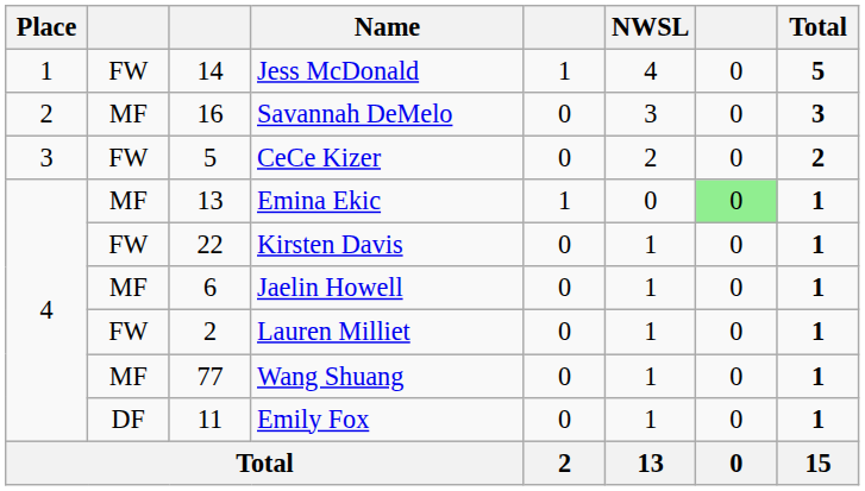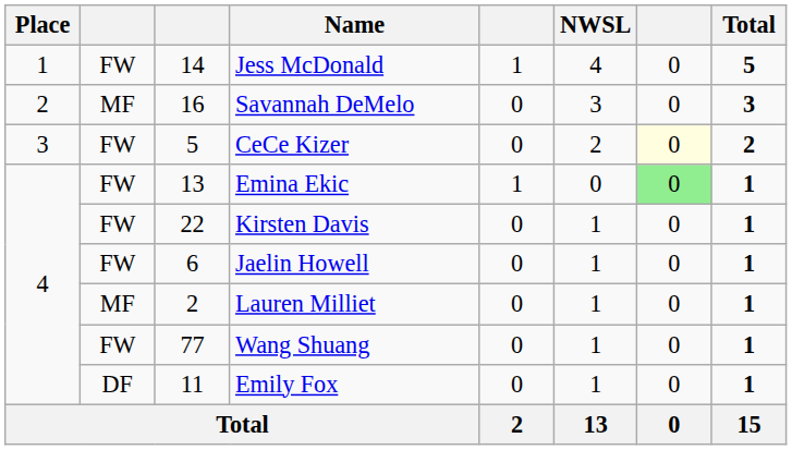 <table class="wikitable sortable" style="font-size: 95%; text-align: center;">
 <tr>
 <th width=40>Place</th>
 <th width=40></th>
 <th width=40></th>
 <th width=150>Name</th>
 <th width=40></th>
 <th width=40>NWSL</th>
 <th width=40></th>
 <th width=40>Total</th>
 </tr>
 <tr>
 <td>1</td>
 <td>FW</td>
 <td>14</td>
 <td align="left"> <a href='#'>Jess McDonald</a></td>
 <td>1</td>
 <td>4</td>
 <td>0</td>
 <td><strong>5</strong></td>
 </tr>
 <tr>
 <td>2</td>
 <td>MF</td>
 <td>16</td>
 <td align="left"> <a href='#'>Savannah DeMelo</a></td>
 <td>0</td>
 <td>3</td>
 <td>0</td>
 <td><strong>3</strong></td>
 </tr>
 <tr>
 <td>3</td>
 <td>FW</td>
 <td>5</td>
 <td align="left"> <a href='#'>CeCe Kizer</a></td>
 <td>0</td>
 <td>2</td>
-<td>0</td>
+<td style="background: lightyellow;">0</td>
 <td><strong>2</strong></td>
 </tr>
 <tr>
 <td rowspan="6">4</td>
-<td>MF</td>
+<td>FW</td>
 <td>13</td>
 <td align="left"> <a href='#'>Emina Ekic</a></td>
 <td>1</td>
 <td>0</td>
 <td style="background: lightgreen;">0</td>
 <td><strong>1</strong></td>
 </tr>
 <tr>
 <td>FW</td>
 <td>22</td>
 <td align="left"> <a href='#'>Kirsten Davis</a></td>
 <td>0</td>
 <td>1</td>
 <td>0</td>
 <td><strong>1</strong></td>
 </tr>
 <tr>
-<td>MF</td>
+<td>FW</td>
 <td>6</td>
 <td align="left"> <a href='#'>Jaelin Howell</a></td>
 <td>0</td>
 <td>1</td>
 <td>0</td>
 <td><strong>1</strong></td>
 </tr>
 <tr>
-<td>FW</td>
+<td>MF</td>
 <td>2</td>
 <td align="left"> <a href='#'>Lauren Milliet</a></td>
 <td>0</td>
 <td>1</td>
 <td>0</td>
 <td><strong>1</strong></td>
 </tr>
 <tr>
-<td>MF</td>
+<td>FW</td>
 <td>77</td>
 <td align="left"> <a href='#'>Wang Shuang</a></td>
 <td>0</td>
 <td>1</td>
 <td>0</td>
 <td><strong>1</strong></td>
 </tr>
 <tr>
 <td>DF</td>
 <td>11</td>
 <td align="left"> <a href='#'>Emily Fox</a></td>
 <td>0</td>
 <td>1</td>
 <td>0</td>
 <td><strong>1</strong></td>
 </tr>
 <tr>
 <th colspan="4">Total</th>
 <th>2</th>
 <th>13</th>
 <th>0</th>
 <th>15</th>
 </tr>
 </table>
